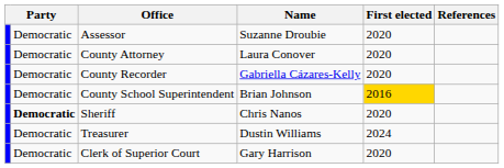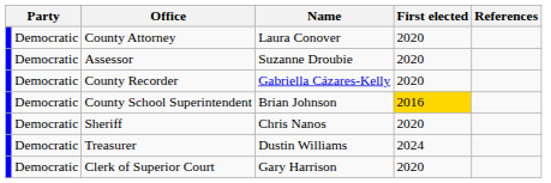 <table class="wikitable">
 <tr>
 <th colspan="2">Party</th>
 <th>Office</th>
 <th>Name</th>
 <th>First elected</th>
 <th>References</th>
 </tr>
 <tr>
 <td style="background:blue;"></td>
 <td>Democratic</td>
-<td>Assessor</td>
-<td>Suzanne Droubie</td>
+<td>County Attorney</td>
+<td>Laura Conover</td>
 <td>2020</td>
 <td></td>
 </tr>
 <tr>
 <td style="background:blue;"></td>
 <td>Democratic</td>
-<td>County Attorney</td>
-<td>Laura Conover</td>
+<td>Assessor</td>
+<td>Suzanne Droubie</td>
 <td>2020</td>
 <td></td>
 </tr>
 <tr>
 <td style="background:blue;"></td>
 <td>Democratic</td>
 <td>County Recorder</td>
 <td><a href='#'>Gabriella Cázares-Kelly</a></td>
 <td>2020</td>
 <td></td>
 </tr>
 <tr>
 <td style="background:blue;"></td>
 <td>Democratic</td>
 <td>County School Superintendent</td>
 <td>Brian Johnson</td>
 <td style="background: gold;">2016</td>
 <td></td>
 </tr>
 <tr>
 <td style="background:blue;"></td>
-<td><strong>Democratic</strong></td>
+<td>Democratic</td>
 <td>Sheriff</td>
 <td>Chris Nanos</td>
 <td>2020</td>
 <td></td>
 </tr>
 <tr>
 <td style="background:blue;"></td>
 <td>Democratic</td>
 <td>Treasurer</td>
 <td>Dustin Williams</td>
 <td>2024</td>
 <td></td>
 </tr>
 <tr>
 <td style="background:blue;"></td>
 <td>Democratic</td>
 <td>Clerk of Superior Court</td>
 <td>Gary Harrison</td>
 <td>2020</td>
 <td></td>
 </tr>
 </table>
